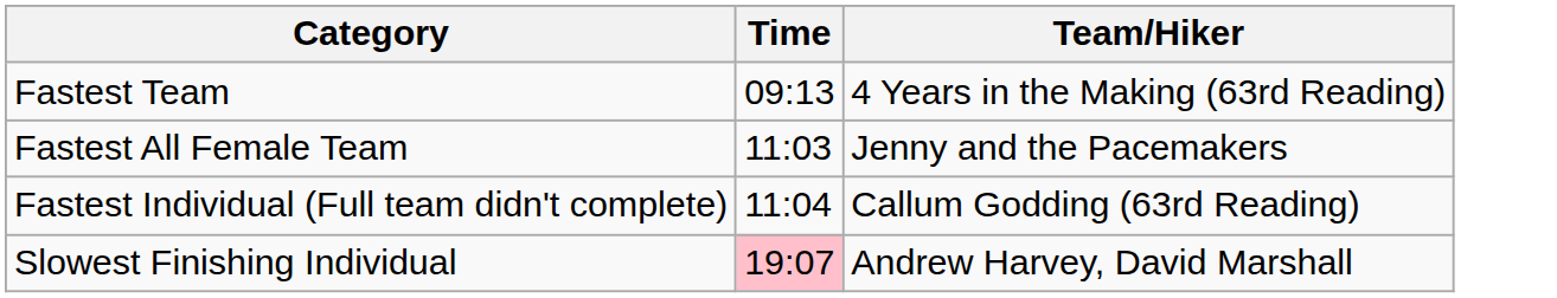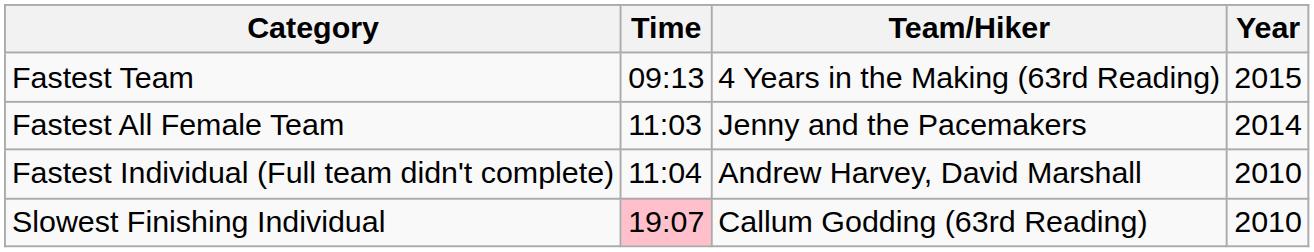 <table class="wikitable">
 <tr>
 <th>Category</th>
 <th>Time</th>
 <th>Team/Hiker</th>
+<th>Year</th>
 </tr>
 <tr>
 <td>Fastest Team</td>
 <td>09:13</td>
 <td>4 Years in the Making (63rd Reading)</td>
+<td>2015</td>
 </tr>
 <tr>
 <td>Fastest All Female Team</td>
 <td>11:03</td>
 <td>Jenny and the Pacemakers</td>
+<td>2014</td>
 </tr>
 <tr>
 <td>Fastest Individual (Full team didn't complete)</td>
 <td>11:04</td>
-<td>Callum Godding (63rd Reading)</td>
+<td>Andrew Harvey, David Marshall</td>
+<td>2010</td>
 </tr>
 <tr>
 <td>Slowest Finishing Individual</td>
 <td style="background: pink;">19:07</td>
-<td>Andrew Harvey, David Marshall</td>
+<td>Callum Godding (63rd Reading)</td>
+<td>2010</td>
 </tr>
 </table>
